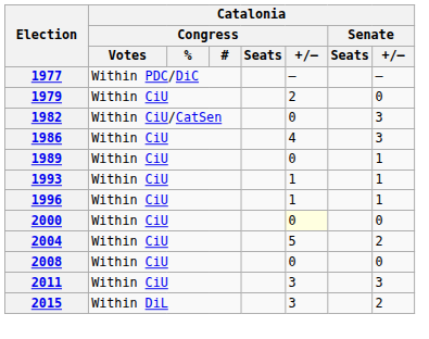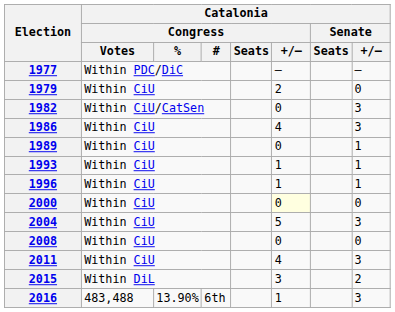 <table class="wikitable" style="font-size:95%; text-align:left;">
 <tr>
 <th rowspan="3" width="75">Election</th>
 <th colspan="7">Catalonia</th>
 </tr>
 <tr>
 <th colspan="5">Congress</th>
 <th colspan="2">Senate</th>
 </tr>
 <tr>
 <th width="70">Votes</th>
 <th width="35">%</th>
 <th width="25">#</th>
 <th>Seats</th>
 <th width="35">+/–</th>
 <th>Seats</th>
 <th width="35">+/–</th>
 </tr>
 <tr>
 <th><a href='#'>1977</a></th>
 <td colspan="3">Within <a href='#'>PDC</a>/<a href='#'>DiC</a></td>
 <td></td>
 <td>—</td>
 <td></td>
 <td>—</td>
 </tr>
 <tr>
 <th><a href='#'>1979</a></th>
 <td colspan="3">Within <a href='#'>CiU</a></td>
 <td></td>
 <td>2</td>
 <td></td>
 <td>0</td>
 </tr>
 <tr>
 <th><a href='#'>1982</a></th>
 <td colspan="3">Within <a href='#'>CiU</a>/<a href='#'>CatSen</a></td>
 <td></td>
 <td>0</td>
 <td></td>
 <td>3</td>
 </tr>
 <tr>
 <th><a href='#'>1986</a></th>
 <td colspan="3">Within <a href='#'>CiU</a></td>
 <td></td>
 <td>4</td>
 <td></td>
 <td>3</td>
 </tr>
 <tr>
 <th><a href='#'>1989</a></th>
 <td colspan="3">Within <a href='#'>CiU</a></td>
 <td></td>
 <td>0</td>
 <td></td>
 <td>1</td>
 </tr>
 <tr>
 <th><a href='#'>1993</a></th>
 <td colspan="3">Within <a href='#'>CiU</a></td>
 <td></td>
 <td>1</td>
 <td></td>
 <td>1</td>
 </tr>
 <tr>
 <th><a href='#'>1996</a></th>
 <td colspan="3">Within <a href='#'>CiU</a></td>
 <td></td>
 <td>1</td>
 <td></td>
 <td>1</td>
 </tr>
 <tr>
 <th><a href='#'>2000</a></th>
 <td colspan="3">Within <a href='#'>CiU</a></td>
 <td></td>
 <td style="background: lightyellow;">0</td>
 <td></td>
 <td>0</td>
 </tr>
 <tr>
 <th><a href='#'>2004</a></th>
 <td colspan="3">Within <a href='#'>CiU</a></td>
 <td></td>
 <td>5</td>
 <td></td>
-<td>2</td>
+<td>3</td>
 </tr>
 <tr>
 <th><a href='#'>2008</a></th>
 <td colspan="3">Within <a href='#'>CiU</a></td>
 <td></td>
 <td>0</td>
 <td></td>
 <td>0</td>
 </tr>
 <tr>
 <th><a href='#'>2011</a></th>
 <td colspan="3">Within <a href='#'>CiU</a></td>
 <td></td>
-<td>3</td>
+<td>4</td>
 <td></td>
 <td>3</td>
 </tr>
 <tr>
 <th><a href='#'>2015</a></th>
 <td colspan="3">Within <a href='#'>DiL</a></td>
 <td></td>
 <td>3</td>
 <td></td>
 <td>2</td>
 </tr>
+<tr>
+<th><a href='#'>2016</a></th>
+<td>483,488</td>
+<td>13.90%</td>
+<td>6th</td>
+<td></td>
+<td>1</td>
+<td></td>
+<td>3</td>
+</tr>
 </table>
